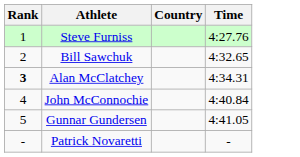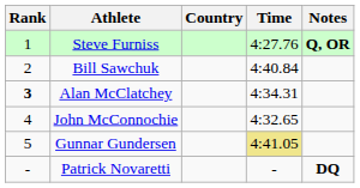 <table class="wikitable sortable" style="text-align:center">
 <tr>
 <th>Rank</th>
 <th>Athlete</th>
 <th>Country</th>
 <th>Time</th>
+<th>Notes</th>
 </tr>
 <tr bgcolor=ccffcc>
 <td>1</td>
 <td><a href='#'>Steve Furniss</a></td>
 <td align=left></td>
 <td>4:27.76</td>
+<td><strong>Q, OR </strong></td>
 </tr>
 <tr>
 <td>2</td>
 <td><a href='#'>Bill Sawchuk</a></td>
 <td align=left></td>
-<td>4:32.65</td>
+<td>4:40.84</td>
+<td><strong> </strong></td>
 </tr>
 <tr>
 <td><strong>3</strong></td>
 <td><a href='#'>Alan McClatchey</a></td>
 <td align=left></td>
 <td>4:34.31</td>
+<td><strong> </strong></td>
 </tr>
 <tr>
 <td>4</td>
 <td><a href='#'>John McConnochie</a></td>
 <td align=left></td>
-<td>4:40.84</td>
+<td>4:32.65</td>
+<td><strong> </strong></td>
 </tr>
 <tr>
 <td>5</td>
 <td><a href='#'>Gunnar Gundersen</a></td>
 <td align=left></td>
-<td>4:41.05</td>
+<td style="background: khaki;">4:41.05</td>
+<td><strong> </strong></td>
 </tr>
 <tr>
 <td>-</td>
 <td><a href='#'>Patrick Novaretti</a></td>
 <td align=left></td>
 <td>-</td>
+<td><strong>DQ </strong></td>
 </tr>
 </table>
